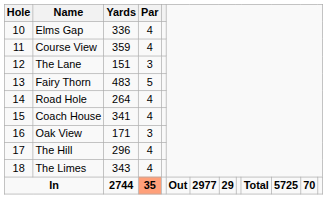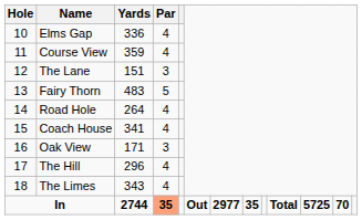 <table class=wikitable style="text-align:center">
 <tr>
 <th>Hole</th>
 <th>Name</th>
 <th>Yards</th>
 <th>Par</th>
 <th></th>
 </tr>
 <tr>
 <td>10</td>
 <td align=left>Elms Gap</td>
 <td>336</td>
 <td>4</td>
 <td></td>
 </tr>
 <tr>
 <td>11</td>
 <td align=left>Course View</td>
 <td>359</td>
 <td>4</td>
 <td></td>
 </tr>
 <tr>
 <td>12</td>
 <td align=left>The Lane</td>
 <td>151</td>
 <td>3</td>
 <td></td>
 </tr>
 <tr>
 <td>13</td>
 <td align=left>Fairy Thorn</td>
 <td>483</td>
 <td>5</td>
 <td></td>
 </tr>
 <tr>
 <td>14</td>
 <td align=left>Road Hole</td>
 <td>264</td>
 <td>4</td>
 <td></td>
 </tr>
 <tr>
 <td>15</td>
 <td align=left>Coach House</td>
 <td>341</td>
 <td>4</td>
 <td></td>
 </tr>
 <tr>
 <td>16</td>
 <td align=left>Oak View</td>
 <td>171</td>
 <td>3</td>
 <td></td>
 </tr>
 <tr>
 <td>17</td>
 <td align=left>The Hill</td>
 <td>296</td>
 <td>4</td>
 <td></td>
 </tr>
 <tr>
 <td>18</td>
 <td align=left>The Limes</td>
 <td>343</td>
 <td>4</td>
 <td></td>
 </tr>
 <tr>
 <td colspan=2><strong>In</strong></td>
 <td><strong>2744</strong></td>
 <td style="background: lightsalmon;"><strong>35</strong></td>
 <td></td>
 <td colspan=2><strong>Out</strong></td>
 <td><strong>2977</strong></td>
-<td><strong>29</strong></td>
+<td><strong>35</strong></td>
 <td></td>
 <td colspan=2><strong>Total</strong></td>
 <td><strong>5725</strong></td>
 <td><strong>70</strong></td>
 <td></td>
 </tr>
 </table>
